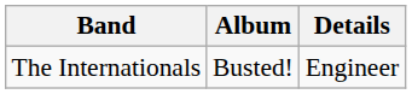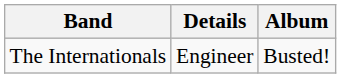 <table class="wikitable" border="1">
 <tr>
 <th>Band</th>
+<th>Details</th>
 <th>Album</th>
-<th>Details</th>
 </tr>
 <tr>
 <td>The Internationals</td>
+<td>Engineer</td>
 <td>Busted!</td>
-<td>Engineer</td>
 </tr>
 </table>
